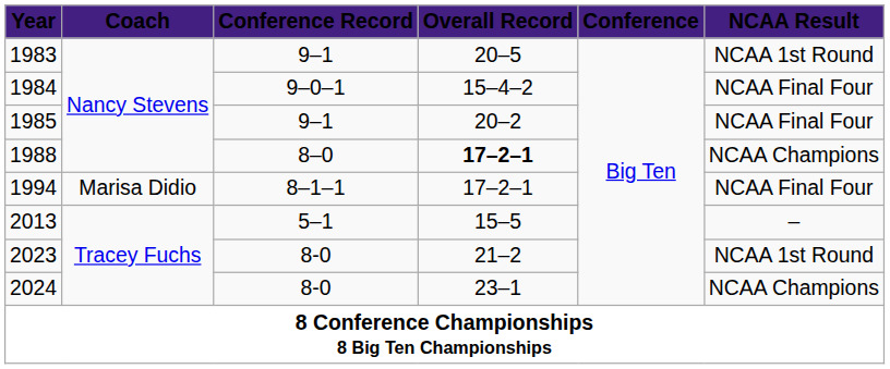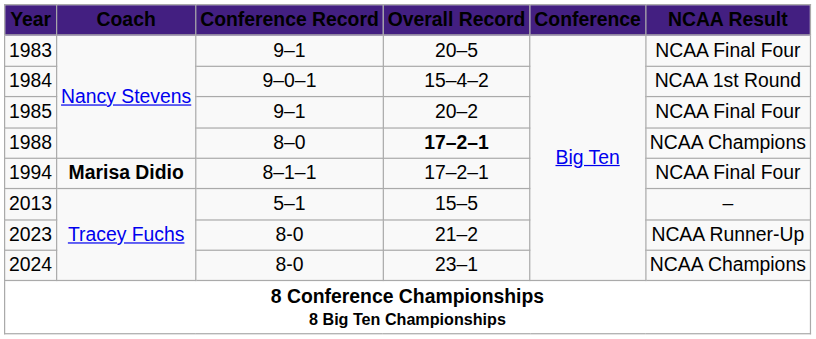 <table class="wikitable">
 <tr style="background:#431F81; text-align:center;">
 <td><span><strong>Year</strong></span></td>
 <td><span><strong>Coach</strong></span></td>
 <td><span><strong>Conference Record</strong></span></td>
 <td><span><strong>Overall Record</strong></span></td>
 <td><span><strong>Conference</strong></span></td>
 <td><span><strong>NCAA Result</strong> </span></td>
 </tr>
 <tr style="text-align:center;">
 <td>1983</td>
 <td rowspan="4"><a href='#'>Nancy Stevens</a></td>
 <td>9–1</td>
 <td>20–5</td>
 <td rowspan="8"><a href='#'>Big Ten</a></td>
-<td>NCAA 1st Round</td>
+<td>NCAA Final Four</td>
 </tr>
 <tr style="text-align:center;">
 <td>1984</td>
 <td>9–0–1</td>
 <td>15–4–2</td>
-<td>NCAA Final Four</td>
+<td>NCAA 1st Round</td>
 </tr>
 <tr style="text-align:center;">
 <td>1985</td>
 <td>9–1</td>
 <td>20–2</td>
 <td>NCAA Final Four</td>
 </tr>
 <tr style="text-align:center;">
 <td>1988</td>
 <td>8–0</td>
 <td><strong>17–2–1</strong></td>
 <td>NCAA Champions</td>
 </tr>
 <tr style="text-align:center;">
 <td>1994</td>
-<td>Marisa Didio</td>
+<td><strong>Marisa Didio</strong></td>
 <td>8–1–1</td>
 <td>17–2–1</td>
 <td>NCAA Final Four</td>
 </tr>
 <tr style="text-align:center;">
 <td>2013</td>
 <td rowspan="3"><a href='#'>Tracey Fuchs</a></td>
 <td>5–1</td>
 <td>15–5</td>
 <td>–</td>
 </tr>
 <tr style="text-align:center;">
 <td>2023</td>
 <td>8-0</td>
 <td>21–2</td>
-<td>NCAA 1st Round</td>
+<td>NCAA Runner-Up</td>
 </tr>
 <tr style="text-align:center;">
 <td>2024</td>
 <td>8-0</td>
 <td>23–1</td>
 <td>NCAA Champions</td>
 </tr>
 <tr style="text-align:center;">
 <td colspan="6" style="background:#FFFFFF;"><span><strong>8 Conference Championships<br> <small>8 Big Ten Championships</small></strong></span></td>
 </tr>
 </table>
